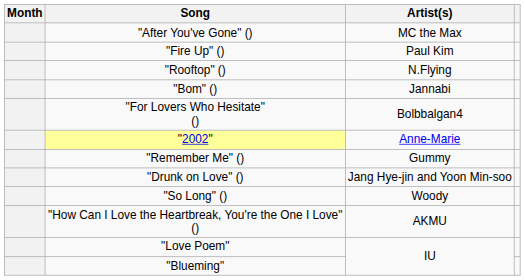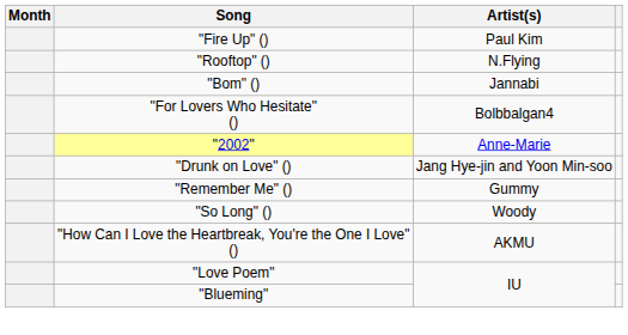 <table class="wikitable sortable plainrowheaders" style="text-align:center">
 <tr>
 <th scope="col">Month</th>
 <th scope="col">Song</th>
 <th scope="col">Artist(s)</th>
 <th scope="col" class="unsortable"></th>
-</tr>
-<tr>
-<th scope="row"></th>
-<td>"After You've Gone" ()</td>
-<td>MC the Max</td>
-<td></td>
 </tr>
 <tr>
 <th scope="row"></th>
 <td>"Fire Up" ()</td>
 <td>Paul Kim</td>
 <td></td>
 </tr>
 <tr>
 <th scope="row"></th>
 <td>"Rooftop" ()</td>
 <td>N.Flying</td>
 <td></td>
 </tr>
 <tr>
 <th scope="row"></th>
 <td>"Bom" ()</td>
 <td>Jannabi</td>
 <td></td>
 </tr>
 <tr>
 <th scope="row"></th>
 <td>"For Lovers Who Hesitate"<br>()</td>
 <td>Bolbbalgan4</td>
 <td></td>
 </tr>
 <tr>
 <th scope="row"></th>
 <td bgcolor="#FFFF99">"<a href='#'>2002</a>" </td>
 <td><a href='#'>Anne-Marie</a></td>
 <td></td>
 </tr>
 <tr>
 <th scope="row"></th>
-<td>"Remember Me" ()</td>
-<td>Gummy</td>
+<td>"Drunk on Love" ()</td>
+<td>Jang Hye-jin and Yoon Min-soo</td>
 <td></td>
 </tr>
 <tr>
 <th scope="row"></th>
-<td>"Drunk on Love" ()</td>
-<td>Jang Hye-jin and Yoon Min-soo</td>
+<td>"Remember Me" ()</td>
+<td>Gummy</td>
 <td></td>
 </tr>
 <tr>
 <th scope="row"></th>
 <td>"So Long" ()</td>
 <td>Woody</td>
 <td></td>
 </tr>
 <tr>
 <th scope="row"></th>
 <td>"How Can I Love the Heartbreak, You're the One I Love"<br>()</td>
 <td>AKMU</td>
 <td></td>
 </tr>
 <tr>
 <th scope="row"></th>
 <td>"Love Poem"</td>
 <td rowspan="2">IU</td>
 <td></td>
 </tr>
 <tr>
 <th scope="row"></th>
 <td>"Blueming"</td>
 <td></td>
 </tr>
 </table>
